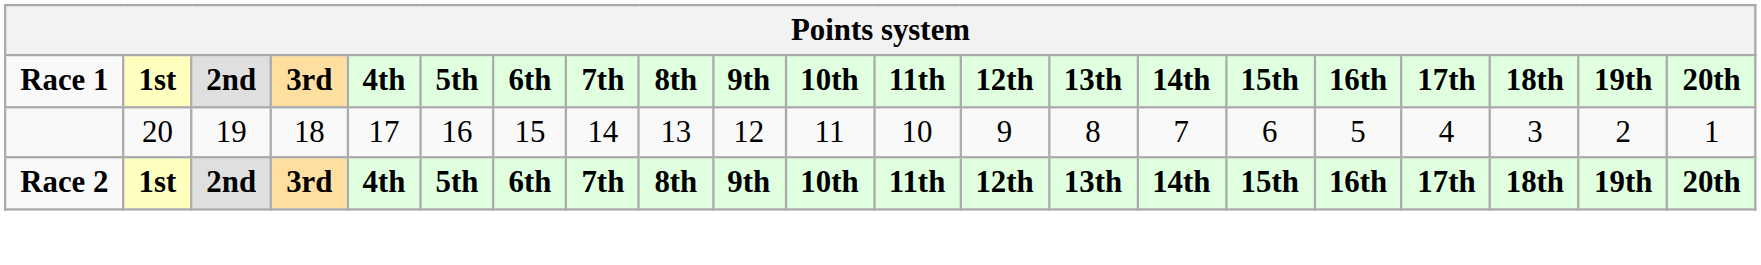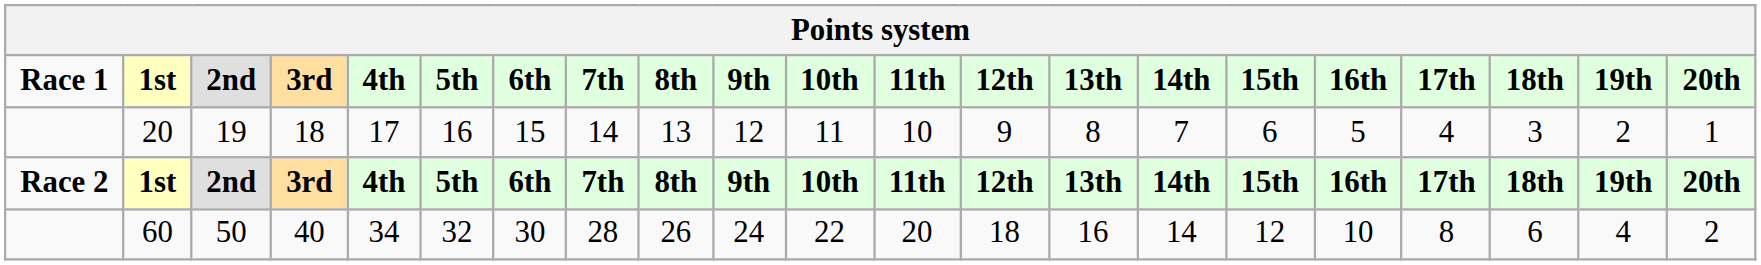 <table class="wikitable" style="font-size:85%; text-align:center">
 <tr>
 <th colspan="21">Points system</th>
 </tr>
 <tr>
 <td> <strong>Race 1</strong> </td>
 <td style="background:#ffffbf;"> <strong>1st</strong> </td>
 <td style="background:#dfdfdf;"> <strong>2nd</strong> </td>
 <td style="background:#ffdf9f;"> <strong>3rd</strong> </td>
 <td style="background:#dfffdf;"> <strong>4th</strong> </td>
 <td style="background:#dfffdf;"> <strong>5th</strong> </td>
 <td style="background:#dfffdf;"> <strong>6th</strong> </td>
 <td style="background:#dfffdf;"> <strong>7th</strong> </td>
 <td style="background:#dfffdf;"> <strong>8th</strong> </td>
 <td style="background:#dfffdf;"> <strong>9th</strong> </td>
 <td style="background:#dfffdf;"> <strong>10th</strong> </td>
 <td style="background:#dfffdf;"> <strong>11th</strong> </td>
 <td style="background:#dfffdf;"> <strong>12th</strong> </td>
 <td style="background:#dfffdf;"> <strong>13th</strong> </td>
 <td style="background:#dfffdf;"> <strong>14th</strong> </td>
 <td style="background:#dfffdf;"> <strong>15th</strong> </td>
 <td style="background:#dfffdf;"> <strong>16th</strong> </td>
 <td style="background:#dfffdf;"> <strong>17th</strong> </td>
 <td style="background:#dfffdf;"> <strong>18th</strong> </td>
 <td style="background:#dfffdf;"> <strong>19th</strong> </td>
 <td style="background:#dfffdf;"> <strong>20th</strong> </td>
 </tr>
 <tr>
 <td></td>
 <td>20</td>
 <td>19</td>
 <td>18</td>
 <td>17</td>
 <td>16</td>
 <td>15</td>
 <td>14</td>
 <td>13</td>
 <td>12</td>
 <td>11</td>
 <td>10</td>
 <td>9</td>
 <td>8</td>
 <td>7</td>
 <td>6</td>
 <td>5</td>
 <td>4</td>
 <td>3</td>
 <td>2</td>
 <td>1</td>
 </tr>
 <tr>
 <td> <strong>Race 2</strong> </td>
 <td style="background:#ffffbf;"> <strong>1st</strong> </td>
 <td style="background:#dfdfdf;"> <strong>2nd</strong> </td>
 <td style="background:#ffdf9f;"> <strong>3rd</strong> </td>
 <td style="background:#dfffdf;"> <strong>4th</strong> </td>
 <td style="background:#dfffdf;"> <strong>5th</strong> </td>
 <td style="background:#dfffdf;"> <strong>6th</strong> </td>
 <td style="background:#dfffdf;"> <strong>7th</strong> </td>
 <td style="background:#dfffdf;"> <strong>8th</strong> </td>
 <td style="background:#dfffdf;"> <strong>9th</strong> </td>
 <td style="background:#dfffdf;"> <strong>10th</strong> </td>
 <td style="background:#dfffdf;"> <strong>11th</strong> </td>
 <td style="background:#dfffdf;"> <strong>12th</strong> </td>
 <td style="background:#dfffdf;"> <strong>13th</strong> </td>
 <td style="background:#dfffdf;"> <strong>14th</strong> </td>
 <td style="background:#dfffdf;"> <strong>15th</strong> </td>
 <td style="background:#dfffdf;"> <strong>16th</strong> </td>
 <td style="background:#dfffdf;"> <strong>17th</strong> </td>
 <td style="background:#dfffdf;"> <strong>18th</strong> </td>
 <td style="background:#dfffdf;"> <strong>19th</strong> </td>
 <td style="background:#dfffdf;"> <strong>20th</strong> </td>
 </tr>
+<tr>
+<td></td>
+<td>60</td>
+<td>50</td>
+<td>40</td>
+<td>34</td>
+<td>32</td>
+<td>30</td>
+<td>28</td>
+<td>26</td>
+<td>24</td>
+<td>22</td>
+<td>20</td>
+<td>18</td>
+<td>16</td>
+<td>14</td>
+<td>12</td>
+<td>10</td>
+<td>8</td>
+<td>6</td>
+<td>4</td>
+<td>2</td>
+</tr>
 </table>
